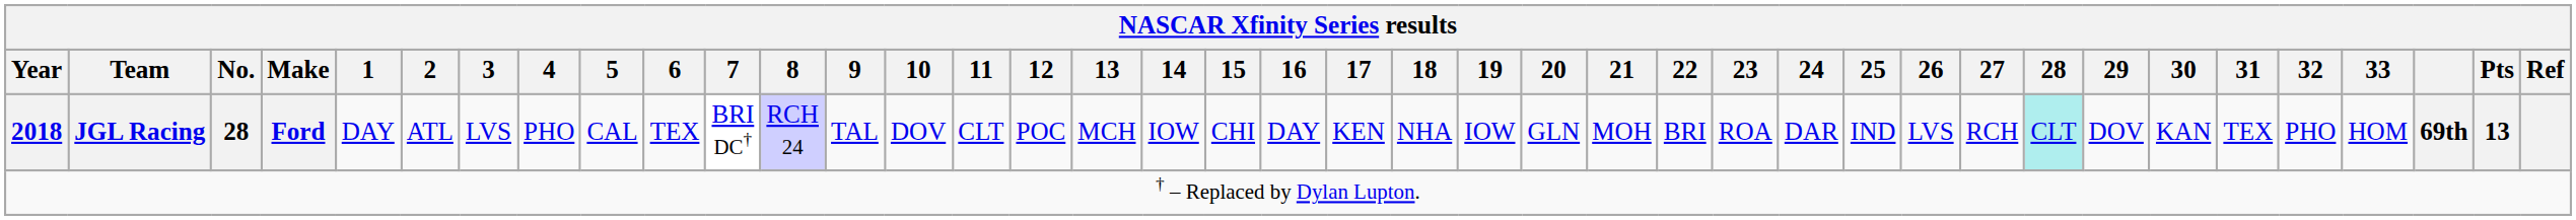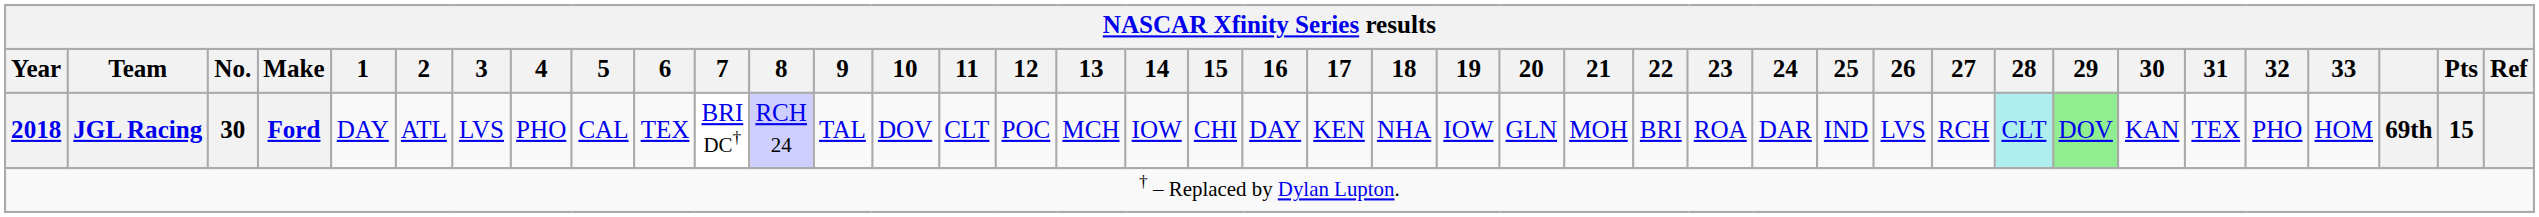 <table class="wikitable" style="text-align:center; font-size:75%">
 <tr>
 <th colspan=42><a href='#'>NASCAR Xfinity Series</a> results</th>
 </tr>
 <tr>
 <th>Year</th>
 <th>Team</th>
 <th>No.</th>
 <th>Make</th>
 <th>1</th>
 <th>2</th>
 <th>3</th>
 <th>4</th>
 <th>5</th>
 <th>6</th>
 <th>7</th>
 <th>8</th>
 <th>9</th>
 <th>10</th>
 <th>11</th>
 <th>12</th>
 <th>13</th>
 <th>14</th>
 <th>15</th>
 <th>16</th>
 <th>17</th>
 <th>18</th>
 <th>19</th>
 <th>20</th>
 <th>21</th>
 <th>22</th>
 <th>23</th>
 <th>24</th>
 <th>25</th>
 <th>26</th>
 <th>27</th>
 <th>28</th>
 <th>29</th>
 <th>30</th>
 <th>31</th>
 <th>32</th>
 <th>33</th>
 <th></th>
 <th>Pts</th>
 <th>Ref</th>
 </tr>
 <tr>
 <th><a href='#'>2018</a></th>
 <th><a href='#'>JGL Racing</a></th>
-<th>28</th>
+<th>30</th>
 <th><a href='#'>Ford</a></th>
 <td><a href='#'>DAY</a></td>
 <td><a href='#'>ATL</a></td>
 <td><a href='#'>LVS</a></td>
 <td><a href='#'>PHO</a></td>
 <td><a href='#'>CAL</a></td>
 <td><a href='#'>TEX</a></td>
 <td style="background:#FFFFFF;"><a href='#'>BRI</a><br><small>DC<sup>†</sup></small></td>
 <td style="background:#CFCFFF;"><a href='#'>RCH</a><br><small>24</small></td>
 <td><a href='#'>TAL</a></td>
 <td><a href='#'>DOV</a></td>
 <td><a href='#'>CLT</a></td>
 <td><a href='#'>POC</a></td>
 <td><a href='#'>MCH</a></td>
 <td><a href='#'>IOW</a></td>
 <td><a href='#'>CHI</a></td>
 <td><a href='#'>DAY</a></td>
 <td><a href='#'>KEN</a></td>
 <td><a href='#'>NHA</a></td>
 <td><a href='#'>IOW</a></td>
 <td><a href='#'>GLN</a></td>
 <td><a href='#'>MOH</a></td>
 <td><a href='#'>BRI</a></td>
 <td><a href='#'>ROA</a></td>
 <td><a href='#'>DAR</a></td>
 <td><a href='#'>IND</a></td>
 <td><a href='#'>LVS</a></td>
 <td><a href='#'>RCH</a></td>
 <td style="background: paleturquoise;"><a href='#'>CLT</a></td>
-<td><a href='#'>DOV</a></td>
+<td style="background: lightgreen;"><a href='#'>DOV</a></td>
 <td><a href='#'>KAN</a></td>
 <td><a href='#'>TEX</a></td>
 <td><a href='#'>PHO</a></td>
 <td><a href='#'>HOM</a></td>
 <th>69th</th>
-<th>13</th>
+<th>15</th>
 <th></th>
 </tr>
 <tr>
 <td colspan=43><small><sup>†</sup> – Replaced by <a href='#'>Dylan Lupton</a>.</small></td>
 </tr>
 </table>
